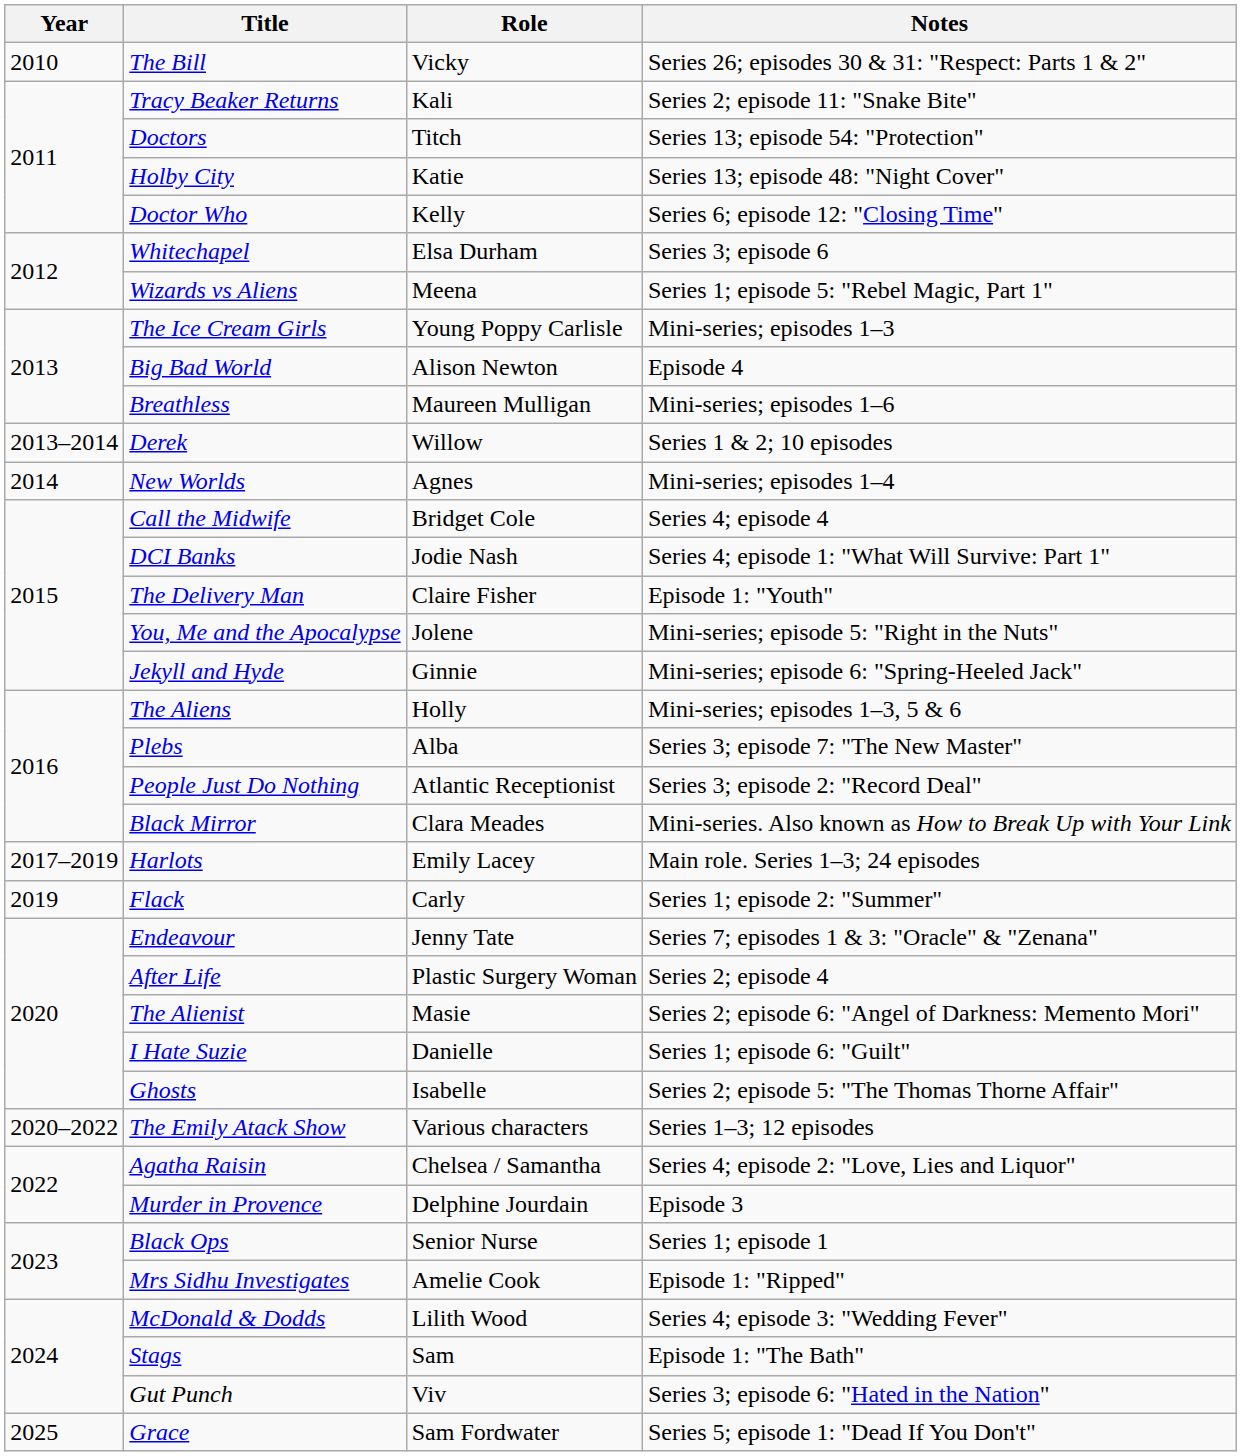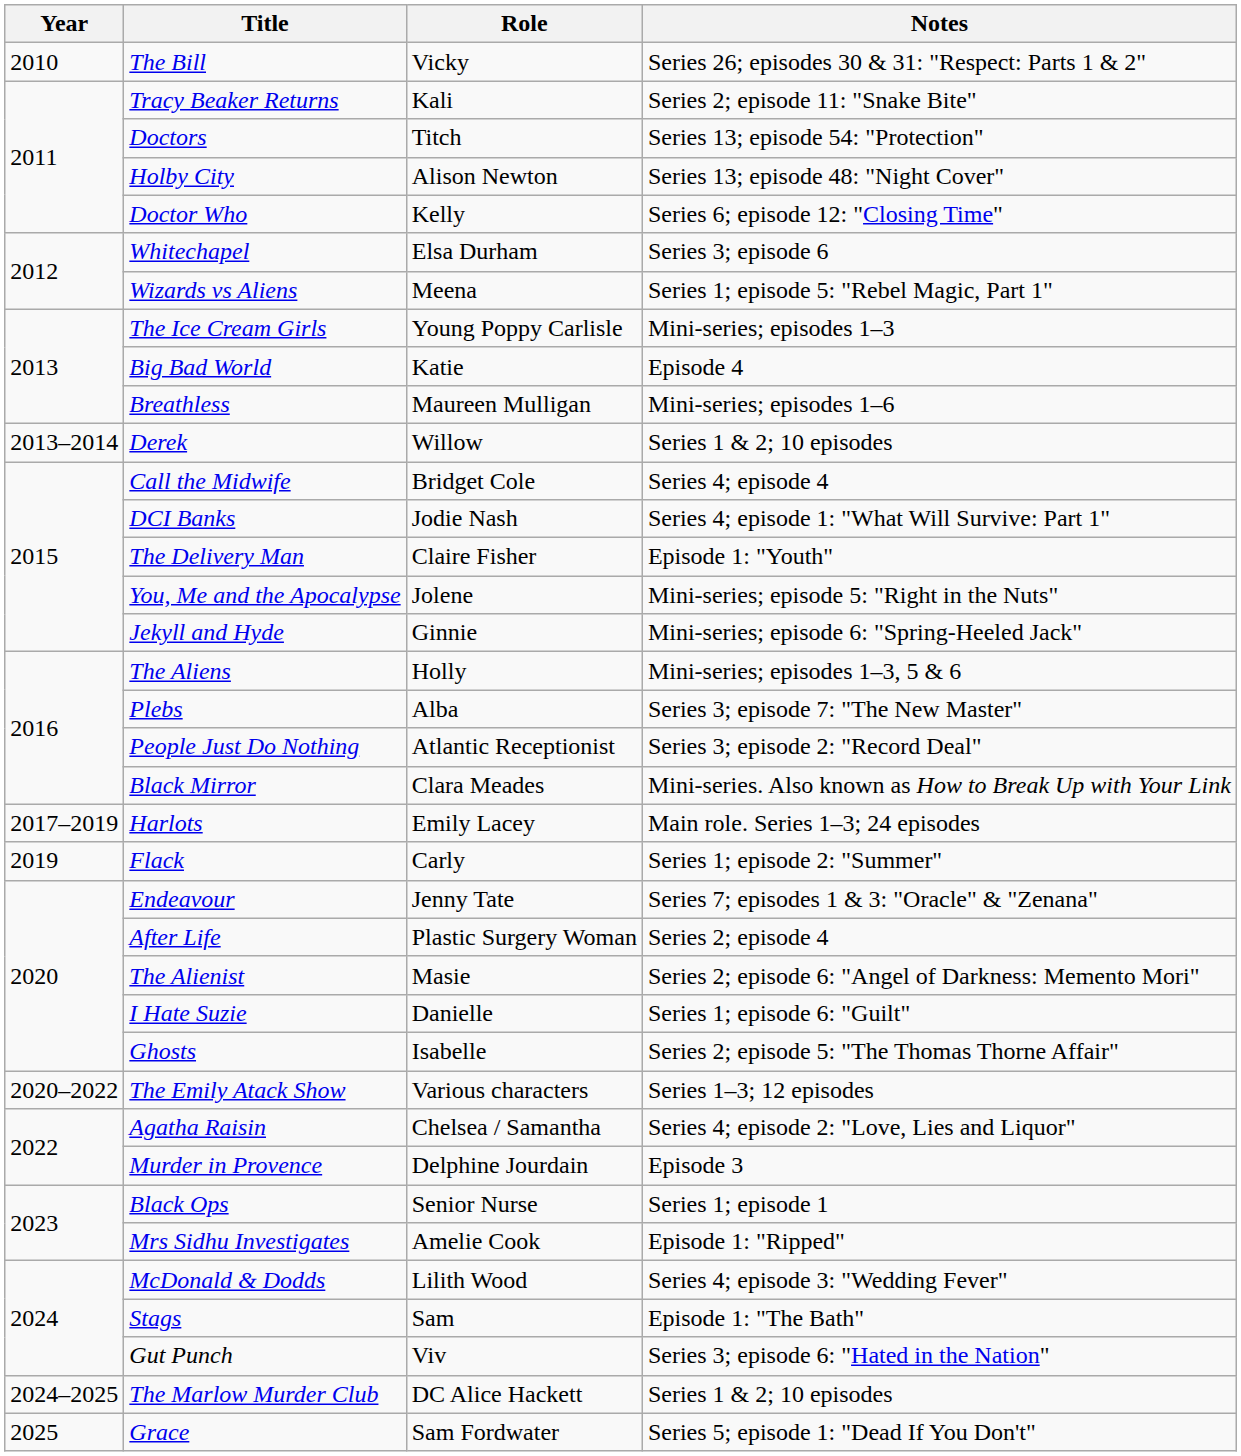 <table class="wikitable sortable">
 <tr>
 <th>Year</th>
 <th>Title</th>
 <th>Role</th>
 <th class="unsortable">Notes</th>
 </tr>
 <tr>
 <td>2010</td>
 <td><em><a href='#'>The Bill</a></em></td>
 <td>Vicky</td>
 <td>Series 26; episodes 30 & 31: "Respect: Parts 1 & 2"</td>
 </tr>
 <tr>
 <td rowspan="4">2011</td>
 <td><em><a href='#'>Tracy Beaker Returns</a></em></td>
 <td>Kali</td>
 <td>Series 2; episode 11: "Snake Bite"</td>
 </tr>
 <tr>
 <td><em><a href='#'>Doctors</a></em></td>
 <td>Titch</td>
 <td>Series 13; episode 54: "Protection"</td>
 </tr>
 <tr>
 <td><em><a href='#'>Holby City</a></em></td>
-<td>Katie</td>
+<td>Alison Newton</td>
 <td>Series 13; episode 48: "Night Cover"</td>
 </tr>
 <tr>
 <td><em><a href='#'>Doctor Who</a></em></td>
 <td>Kelly</td>
 <td>Series 6; episode 12: "<a href='#'>Closing Time</a>"</td>
 </tr>
 <tr>
 <td rowspan="2">2012</td>
 <td><em><a href='#'>Whitechapel</a></em></td>
 <td>Elsa Durham</td>
 <td>Series 3; episode 6</td>
 </tr>
 <tr>
 <td><em><a href='#'>Wizards vs Aliens</a></em></td>
 <td>Meena</td>
 <td>Series 1; episode 5: "Rebel Magic, Part 1"</td>
 </tr>
 <tr>
 <td rowspan="3">2013</td>
 <td><em><a href='#'>The Ice Cream Girls</a></em></td>
 <td>Young Poppy Carlisle</td>
 <td>Mini-series; episodes 1–3</td>
 </tr>
 <tr>
 <td><em><a href='#'>Big Bad World</a></em></td>
-<td>Alison Newton</td>
+<td>Katie</td>
 <td>Episode 4</td>
 </tr>
 <tr>
 <td><em><a href='#'>Breathless</a></em></td>
 <td>Maureen Mulligan</td>
 <td>Mini-series; episodes 1–6</td>
 </tr>
 <tr>
 <td>2013–2014</td>
 <td><em><a href='#'>Derek</a></em></td>
 <td>Willow</td>
 <td>Series 1 & 2; 10 episodes</td>
-</tr>
-<tr>
-<td>2014</td>
-<td><em><a href='#'>New Worlds</a></em></td>
-<td>Agnes</td>
-<td>Mini-series; episodes 1–4</td>
 </tr>
 <tr>
 <td rowspan="5">2015</td>
 <td><em><a href='#'>Call the Midwife</a></em></td>
 <td>Bridget Cole</td>
 <td>Series 4; episode 4</td>
 </tr>
 <tr>
 <td><em><a href='#'>DCI Banks</a></em></td>
 <td>Jodie Nash</td>
 <td>Series 4; episode 1: "What Will Survive: Part 1"</td>
 </tr>
 <tr>
 <td><em><a href='#'>The Delivery Man</a></em></td>
 <td>Claire Fisher</td>
 <td>Episode 1: "Youth"</td>
 </tr>
 <tr>
 <td><em><a href='#'>You, Me and the Apocalypse</a></em></td>
 <td>Jolene</td>
 <td>Mini-series; episode 5: "Right in the Nuts"</td>
 </tr>
 <tr>
 <td><em><a href='#'>Jekyll and Hyde</a></em></td>
 <td>Ginnie</td>
 <td>Mini-series; episode 6: "Spring-Heeled Jack"</td>
 </tr>
 <tr>
 <td rowspan="4">2016</td>
 <td><em><a href='#'>The Aliens</a></em></td>
 <td>Holly</td>
 <td>Mini-series; episodes 1–3, 5 & 6</td>
 </tr>
 <tr>
 <td><em><a href='#'>Plebs</a></em></td>
 <td>Alba</td>
 <td>Series 3; episode 7: "The New Master"</td>
 </tr>
 <tr>
 <td><em><a href='#'>People Just Do Nothing</a></em></td>
 <td>Atlantic Receptionist</td>
 <td>Series 3; episode 2: "Record Deal"</td>
 </tr>
 <tr>
 <td><em><a href='#'>Black Mirror</a></em></td>
 <td>Clara Meades</td>
 <td>Mini-series. Also known as <em>How to Break Up with Your Link</em></td>
 </tr>
 <tr>
 <td>2017–2019</td>
 <td><em><a href='#'>Harlots</a></em></td>
 <td>Emily Lacey</td>
 <td>Main role. Series 1–3; 24 episodes</td>
 </tr>
 <tr>
 <td>2019</td>
 <td><em><a href='#'>Flack</a></em></td>
 <td>Carly</td>
 <td>Series 1; episode 2: "Summer"</td>
 </tr>
 <tr>
 <td rowspan="5">2020</td>
 <td><em><a href='#'>Endeavour</a></em></td>
 <td>Jenny Tate</td>
 <td>Series 7; episodes 1 & 3: "Oracle" & "Zenana"</td>
 </tr>
 <tr>
 <td><em><a href='#'>After Life</a></em></td>
 <td>Plastic Surgery Woman</td>
 <td>Series 2; episode 4</td>
 </tr>
 <tr>
 <td><em><a href='#'>The Alienist</a></em></td>
 <td>Masie</td>
 <td>Series 2; episode 6: "Angel of Darkness: Memento Mori"</td>
 </tr>
 <tr>
 <td><em><a href='#'>I Hate Suzie</a></em></td>
 <td>Danielle</td>
 <td>Series 1; episode 6: "Guilt"</td>
 </tr>
 <tr>
 <td><em><a href='#'>Ghosts</a></em></td>
 <td>Isabelle</td>
 <td>Series 2; episode 5: "The Thomas Thorne Affair"</td>
 </tr>
 <tr>
 <td>2020–2022</td>
 <td><em><a href='#'>The Emily Atack Show</a></em></td>
 <td>Various characters</td>
 <td>Series 1–3; 12 episodes</td>
 </tr>
 <tr>
 <td rowspan="2">2022</td>
 <td><em><a href='#'>Agatha Raisin</a></em></td>
 <td>Chelsea / Samantha</td>
 <td>Series 4; episode 2: "Love, Lies and Liquor"</td>
 </tr>
 <tr>
 <td><em><a href='#'>Murder in Provence</a></em></td>
 <td>Delphine Jourdain</td>
 <td>Episode 3</td>
 </tr>
 <tr>
 <td rowspan="2">2023</td>
 <td><em><a href='#'>Black Ops</a></em></td>
 <td>Senior Nurse</td>
 <td>Series 1; episode 1</td>
 </tr>
 <tr>
 <td><em><a href='#'>Mrs Sidhu Investigates</a></em></td>
 <td>Amelie Cook</td>
 <td>Episode 1: "Ripped"</td>
 </tr>
 <tr>
 <td rowspan="3">2024</td>
 <td><em><a href='#'>McDonald & Dodds</a></em></td>
 <td>Lilith Wood</td>
 <td>Series 4; episode 3: "Wedding Fever"</td>
 </tr>
 <tr>
 <td><em><a href='#'>Stags</a></em></td>
 <td>Sam</td>
 <td>Episode 1: "The Bath"</td>
 </tr>
 <tr>
 <td><em>Gut Punch</em></td>
 <td>Viv</td>
 <td>Series 3; episode 6: "<a href='#'>Hated in the Nation</a>"</td>
 </tr>
 <tr>
+<td>2024–2025</td>
+<td><em><a href='#'>The Marlow Murder Club</a></em></td>
+<td>DC Alice Hackett</td>
+<td>Series 1 & 2; 10 episodes</td>
+</tr>
+<tr>
 <td>2025</td>
 <td><em><a href='#'>Grace</a></em></td>
 <td>Sam Fordwater</td>
 <td>Series 5; episode 1: "Dead If You Don't"</td>
 </tr>
 </table>
